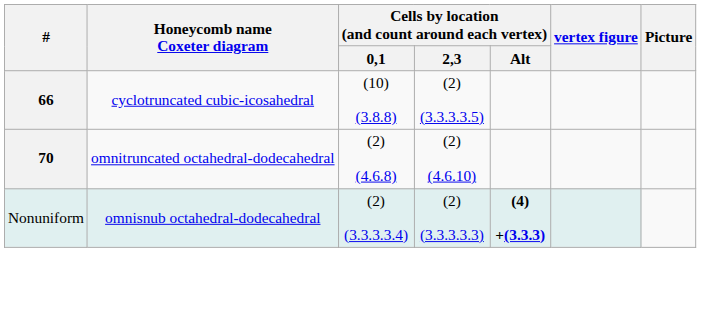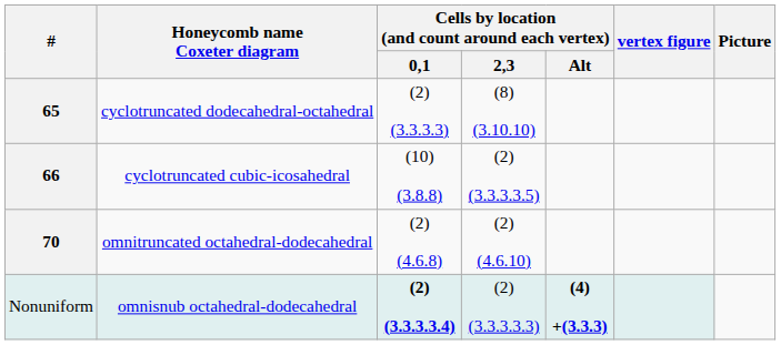 <table class="wikitable">
 <tr>
 <th rowspan=2>#</th>
 <th rowspan=2>Honeycomb name<br><a href='#'>Coxeter diagram</a></th>
 <th colspan=3>Cells by location<br>(and count around each vertex)</th>
 <th rowspan=2><a href='#'>vertex figure</a></th>
 <th rowspan=2>Picture</th>
 </tr>
 <tr>
 <th>0,1<br></th>
 <th>2,3<br></th>
 <th>Alt</th>
+</tr>
+<tr align=center>
+<th>65</th>
+<td><a href='#'>cyclotruncated dodecahedral-octahedral</a><br></td>
+<td>(2)<br><br><a href='#'>(3.3.3.3)</a></td>
+<td>(8)<br><br><a href='#'>(3.10.10)</a></td>
+<td></td>
+<td></td>
+<td></td>
 </tr>
 <tr align=center>
 <th>66</th>
 <td><a href='#'>cyclotruncated cubic-icosahedral</a><br></td>
 <td>(10)<br><br><a href='#'>(3.8.8)</a></td>
 <td>(2)<br><br><a href='#'>(3.3.3.3.5)</a></td>
 <td></td>
 <td></td>
 <td></td>
 </tr>
 <tr align=center>
 <th>70</th>
 <td><a href='#'>omnitruncated octahedral-dodecahedral</a><br></td>
 <td>(2)<br><br><a href='#'>(4.6.8)</a></td>
 <td>(2)<br><br><a href='#'>(4.6.10)</a></td>
 <td></td>
 <td></td>
 <td></td>
 </tr>
 <tr align=center BGCOLOR="#e0f0f0">
 <td>Nonuniform</td>
 <td><a href='#'>omnisnub octahedral-dodecahedral</a><br></td>
-<td>(2)<br><br><a href='#'>(3.3.3.3.4)</a></td>
+<td><strong>(2)<br><br><a href='#'>(3.3.3.3.4)</a></strong></td>
 <td>(2)<br><br><a href='#'>(3.3.3.3.3)</a></td>
 <td><strong>(4)<br><br>+<a href='#'>(3.3.3)</a></strong></td>
 <td></td>
 </tr>
 </table>
